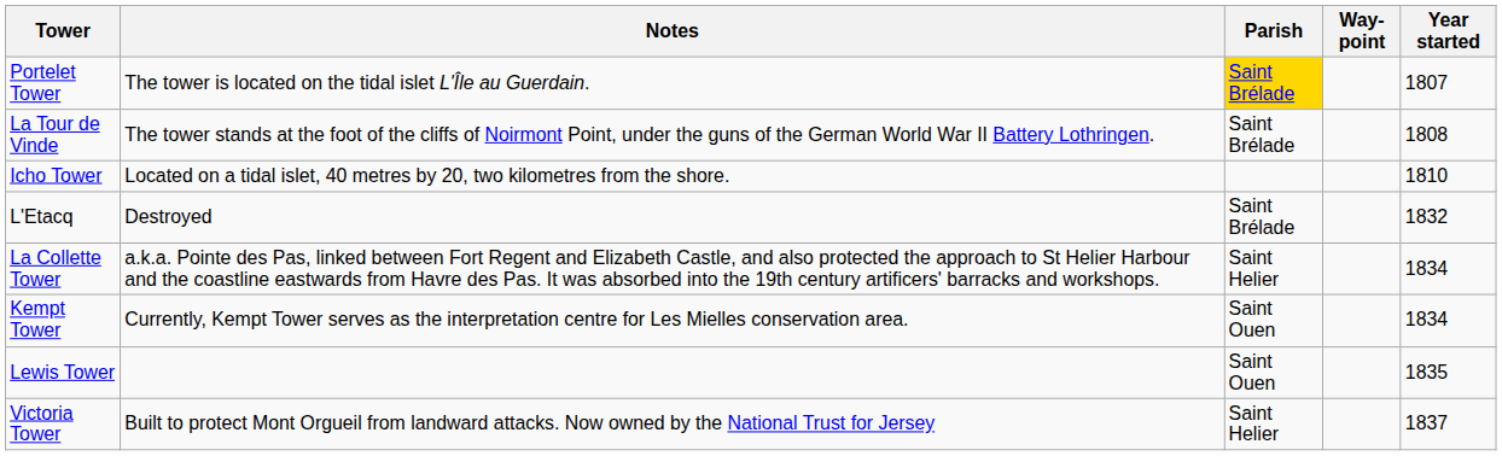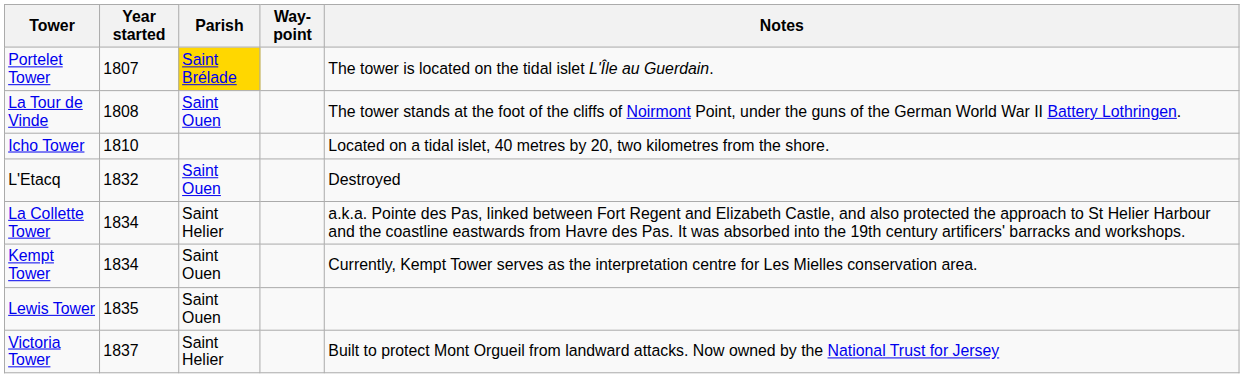 <table class="wikitable">
 <tr>
 <th>Tower</th>
-<th>Notes</th>
+<th>Year started</th>
 <th>Parish</th>
 <th>Way-point</th>
-<th>Year started</th>
+<th>Notes</th>
 </tr>
 <tr>
 <td><a href='#'>Portelet Tower</a></td>
-<td>The tower is located on the tidal islet <em>L'Île au Guerdain</em>.</td>
+<td>1807</td>
 <td style="background: gold;"><a href='#'>Saint Brélade</a></td>
 <td></td>
-<td>1807</td>
+<td>The tower is located on the tidal islet <em>L'Île au Guerdain</em>.</td>
 </tr>
 <tr>
 <td><a href='#'>La Tour de Vinde</a></td>
+<td>1808</td>
+<td><a href='#'>Saint Ouen</a></td>
+<td></td>
 <td>The tower stands at the foot of the cliffs of <a href='#'>Noirmont</a> Point, under the guns of the German World War II <a href='#'>Battery Lothringen</a>.</td>
-<td>Saint Brélade</td>
-<td></td>
-<td>1808</td>
 </tr>
 <tr>
 <td><a href='#'>Icho Tower</a></td>
-<td>Located on a tidal islet, 40 metres by 20, two kilometres from the shore.</td>
+<td>1810</td>
 <td></td>
 <td></td>
-<td>1810</td>
+<td>Located on a tidal islet, 40 metres by 20, two kilometres from the shore.</td>
 </tr>
 <tr>
 <td>L'Etacq</td>
+<td>1832</td>
+<td><a href='#'>Saint Ouen</a></td>
+<td></td>
 <td>Destroyed</td>
-<td>Saint Brélade</td>
-<td></td>
-<td>1832</td>
 </tr>
 <tr>
 <td><a href='#'>La Collette Tower</a></td>
-<td>a.k.a. Pointe des Pas, linked between Fort Regent and Elizabeth Castle, and also protected the approach to St Helier Harbour and the coastline eastwards from Havre des Pas. It was absorbed into the 19th century artificers' barracks and workshops.</td>
+<td>1834</td>
 <td>Saint Helier</td>
 <td></td>
-<td>1834</td>
+<td>a.k.a. Pointe des Pas, linked between Fort Regent and Elizabeth Castle, and also protected the approach to St Helier Harbour and the coastline eastwards from Havre des Pas. It was absorbed into the 19th century artificers' barracks and workshops.</td>
 </tr>
 <tr>
 <td><a href='#'>Kempt Tower</a></td>
-<td>Currently, Kempt Tower serves as the interpretation centre for Les Mielles conservation area.</td>
+<td>1834</td>
 <td>Saint Ouen</td>
 <td></td>
-<td>1834</td>
+<td>Currently, Kempt Tower serves as the interpretation centre for Les Mielles conservation area.</td>
 </tr>
 <tr>
 <td><a href='#'>Lewis Tower</a></td>
-<td></td>
+<td>1835</td>
 <td>Saint Ouen</td>
 <td></td>
-<td>1835</td>
+<td></td>
 </tr>
 <tr>
 <td><a href='#'>Victoria Tower</a></td>
-<td>Built to protect Mont Orgueil from landward attacks. Now owned by the <a href='#'>National Trust for Jersey</a></td>
+<td>1837</td>
 <td>Saint Helier</td>
 <td></td>
-<td>1837</td>
+<td>Built to protect Mont Orgueil from landward attacks. Now owned by the <a href='#'>National Trust for Jersey</a></td>
 </tr>
 </table>
